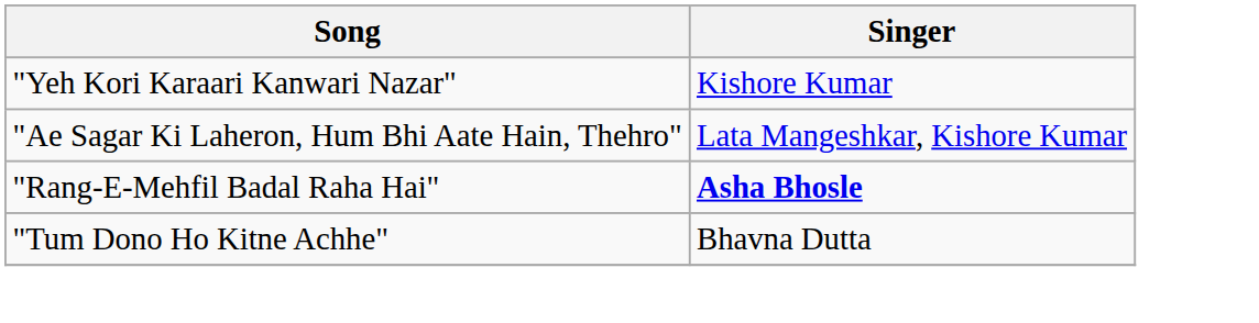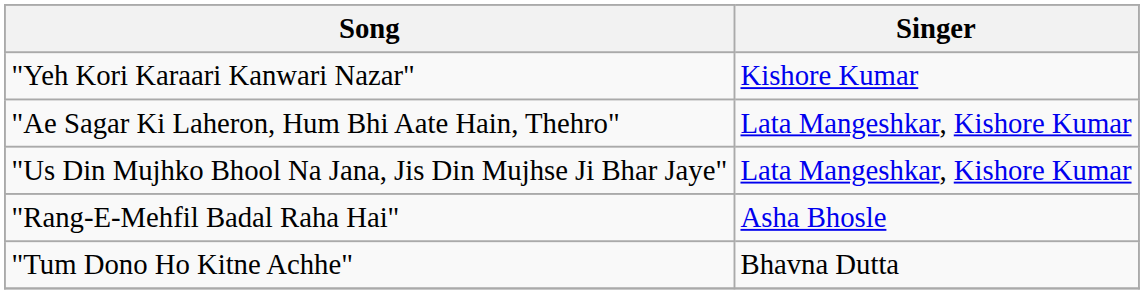 <table class="wikitable" style="font-size:95%;">
 <tr>
 <th>Song</th>
 <th>Singer</th>
 </tr>
 <tr>
 <td>"Yeh Kori Karaari Kanwari Nazar"</td>
 <td><a href='#'>Kishore Kumar</a></td>
 </tr>
 <tr>
 <td>"Ae Sagar Ki Laheron, Hum Bhi Aate Hain, Thehro"</td>
 <td><a href='#'>Lata Mangeshkar</a>, <a href='#'>Kishore Kumar</a></td>
 </tr>
 <tr>
+<td>"Us Din Mujhko Bhool Na Jana, Jis Din Mujhse Ji Bhar Jaye"</td>
+<td><a href='#'>Lata Mangeshkar</a>, <a href='#'>Kishore Kumar</a></td>
+</tr>
+<tr>
 <td>"Rang-E-Mehfil Badal Raha Hai"</td>
-<td><strong><a href='#'>Asha Bhosle</a></strong></td>
+<td><a href='#'>Asha Bhosle</a></td>
 </tr>
 <tr>
 <td>"Tum Dono Ho Kitne Achhe"</td>
 <td>Bhavna Dutta</td>
 </tr>
 <tr>
 </tr>
 </table>
